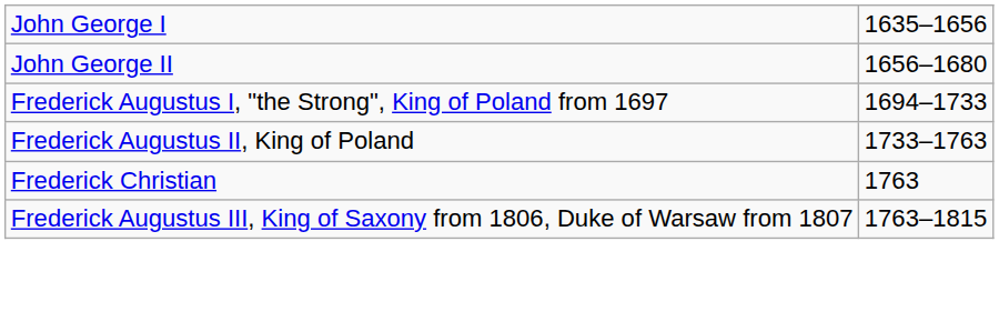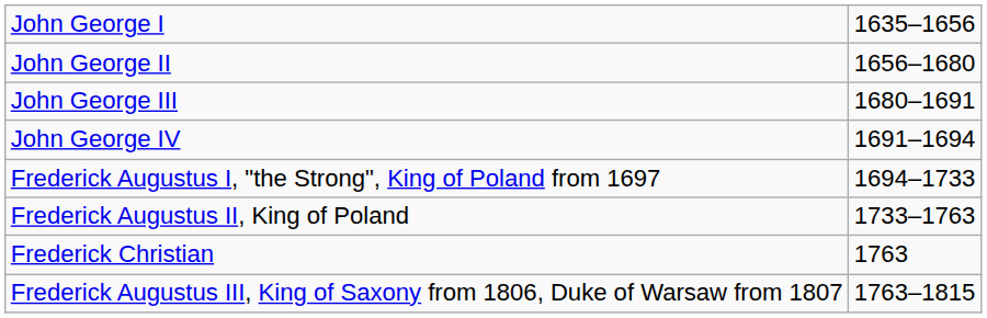 <table class="wikitable">
 <tr>
 <td><a href='#'>John George I</a></td>
 <td>1635–1656</td>
 </tr>
 <tr>
 <td><a href='#'>John George II</a></td>
 <td>1656–1680</td>
+</tr>
+<tr>
+<td><a href='#'>John George III</a></td>
+<td>1680–1691</td>
+</tr>
+<tr>
+<td><a href='#'>John George IV</a></td>
+<td>1691–1694</td>
 </tr>
 <tr>
 <td><a href='#'>Frederick Augustus I</a>, "the Strong", <a href='#'>King of Poland</a> from 1697</td>
 <td>1694–1733</td>
 </tr>
 <tr>
 <td><a href='#'>Frederick Augustus II</a>, King of Poland</td>
 <td>1733–1763</td>
 </tr>
 <tr>
 <td><a href='#'>Frederick Christian</a></td>
 <td>1763</td>
 </tr>
 <tr>
 <td><a href='#'>Frederick Augustus III</a>, <a href='#'>King of Saxony</a> from 1806, Duke of Warsaw from 1807</td>
 <td>1763–1815</td>
 </tr>
 </table>
